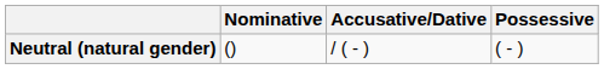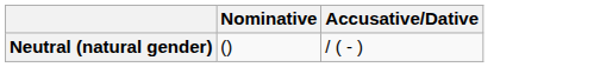 <table class="wikitable">
 <tr>
 <th></th>
 <th>Nominative</th>
 <th>Accusative/Dative</th>
-<th>Possessive</th>
 </tr>
 <tr>
 <th>Neutral (natural gender)</th>
 <td> ()</td>
 <td>/ ( - )</td>
-<td> ( - )</td>
 </tr>
 </table>
